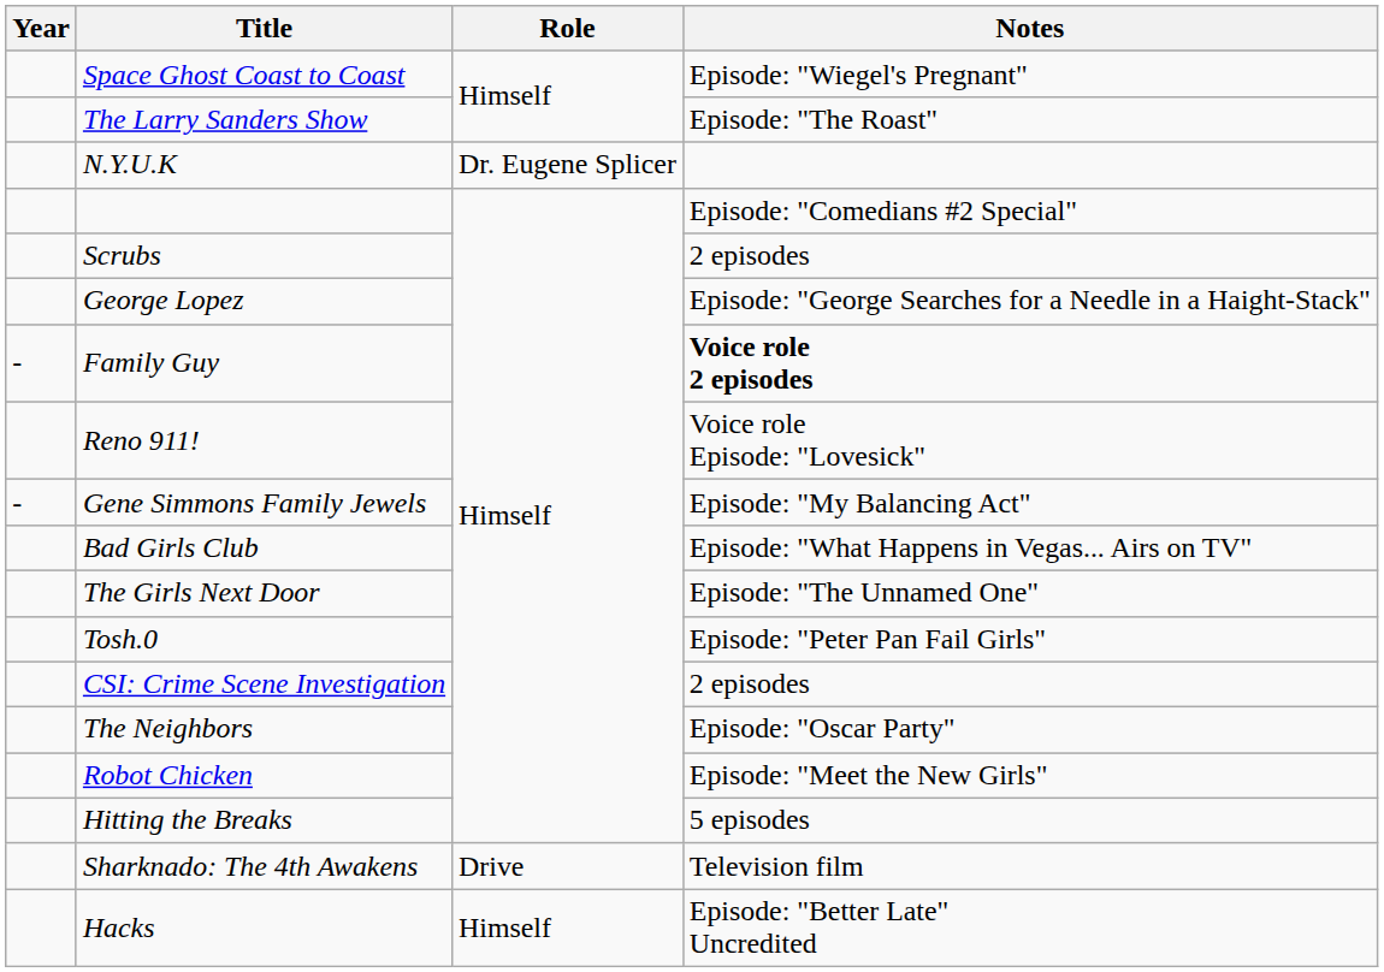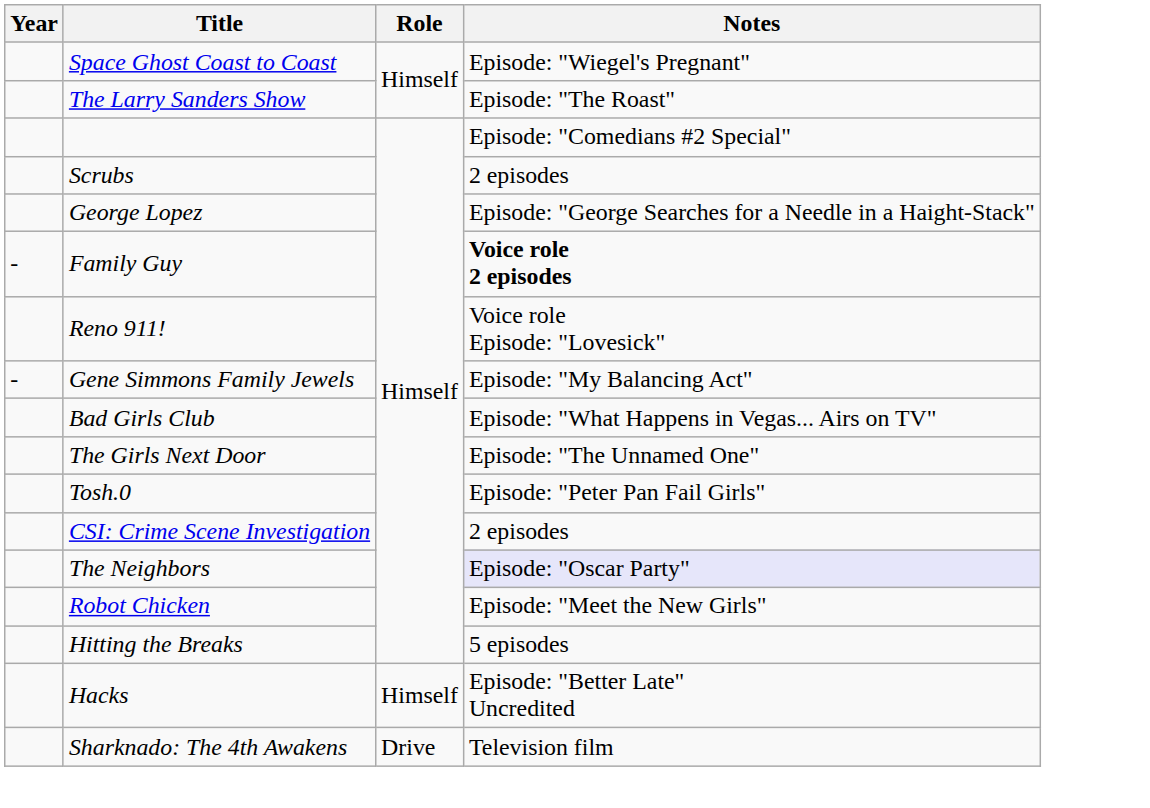 <table class="wikitable sortable plainrowheaders unsortable">
 <tr>
 <th scope="col">Year</th>
 <th scope="col">Title</th>
 <th scope="col">Role</th>
 <th scope="col" class="unsortable">Notes</th>
 </tr>
 <tr>
 <td></td>
 <td scope="row"><em><a href='#'>Space Ghost Coast to Coast</a></em></td>
 <td rowspan="2">Himself</td>
 <td>Episode: "Wiegel's Pregnant"</td>
 </tr>
 <tr>
 <td></td>
 <td scope="row"><em><a href='#'>The Larry Sanders Show</a></em></td>
 <td>Episode: "The Roast"</td>
-</tr>
-<tr>
-<td></td>
-<td scope="row"><em>N.Y.U.K</em></td>
-<td>Dr. Eugene Splicer</td>
-<td></td>
 </tr>
 <tr>
 <td></td>
 <td scope="row"><em></em></td>
 <td rowspan="13">Himself</td>
 <td>Episode: "Comedians #2 Special"</td>
 </tr>
 <tr>
 <td></td>
 <td scope="row"><em>Scrubs</em></td>
 <td>2 episodes</td>
 </tr>
 <tr>
 <td></td>
 <td><em>George Lopez</em></td>
 <td>Episode: "George Searches for a Needle in a Haight-Stack"</td>
 </tr>
 <tr>
 <td>-</td>
 <td><em>Family Guy</em></td>
 <td><strong>Voice role<br>2 episodes</strong></td>
 </tr>
 <tr>
 <td></td>
 <td scope="row"><em>Reno 911!</em></td>
 <td>Voice role<br>Episode: "Lovesick"</td>
 </tr>
 <tr>
 <td>-</td>
 <td scope="row"><em>Gene Simmons Family Jewels</em></td>
 <td>Episode: "My Balancing Act"</td>
 </tr>
 <tr>
 <td></td>
 <td scope="row"><em>Bad Girls Club</em></td>
 <td>Episode: "What Happens in Vegas... Airs on TV"</td>
 </tr>
 <tr>
 <td></td>
 <td scope="row"><em>The Girls Next Door</em></td>
 <td>Episode: "The Unnamed One"</td>
 </tr>
 <tr>
 <td></td>
 <td scope="row"><em>Tosh.0</em></td>
 <td>Episode: "Peter Pan Fail Girls"</td>
 </tr>
 <tr>
 <td></td>
 <td scope="row"><em><a href='#'>CSI: Crime Scene Investigation</a></em></td>
 <td>2 episodes</td>
 </tr>
 <tr>
 <td></td>
 <td scope="row"><em>The Neighbors</em></td>
-<td>Episode: "Oscar Party"</td>
+<td style="background: lavender;">Episode: "Oscar Party"</td>
 </tr>
 <tr>
 <td></td>
 <td scope="row"><em><a href='#'>Robot Chicken</a></em></td>
 <td>Episode: "Meet the New Girls"</td>
 </tr>
 <tr>
 <td></td>
 <td scope="row"><em>Hitting the Breaks</em></td>
 <td>5 episodes</td>
 </tr>
 <tr>
 <td></td>
+<td scope="row"><em>Hacks</em></td>
+<td>Himself</td>
+<td>Episode: "Better Late"<br>Uncredited</td>
+</tr>
+<tr>
+<td></td>
 <td scope="row"><em>Sharknado: The 4th Awakens</em></td>
 <td>Drive</td>
 <td>Television film</td>
 </tr>
-<tr>
-<td></td>
-<td scope="row"><em>Hacks</em></td>
-<td>Himself</td>
-<td>Episode: "Better Late"<br>Uncredited</td>
-</tr>
 </table>
